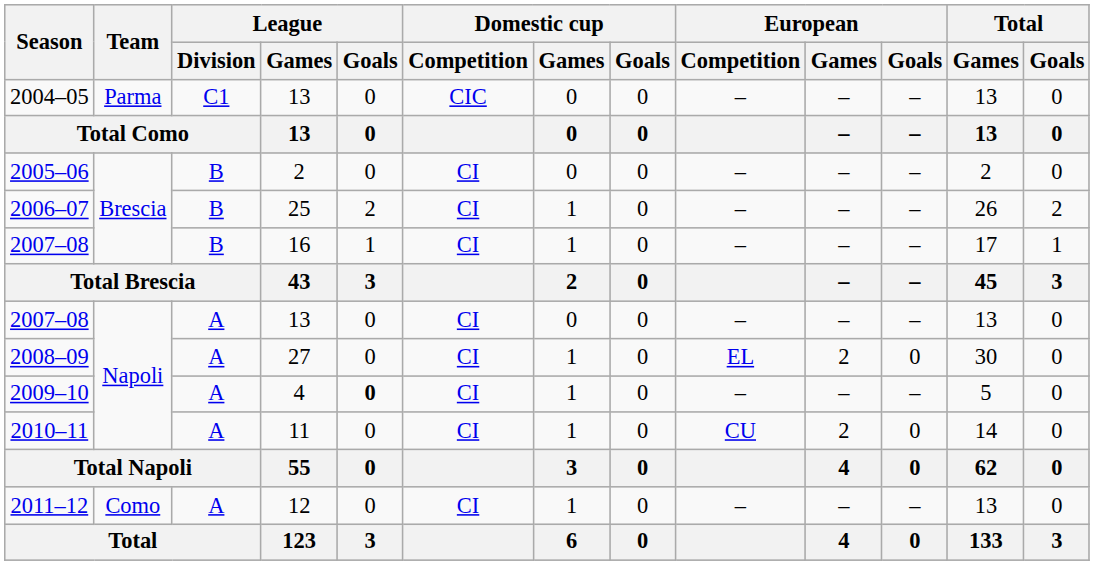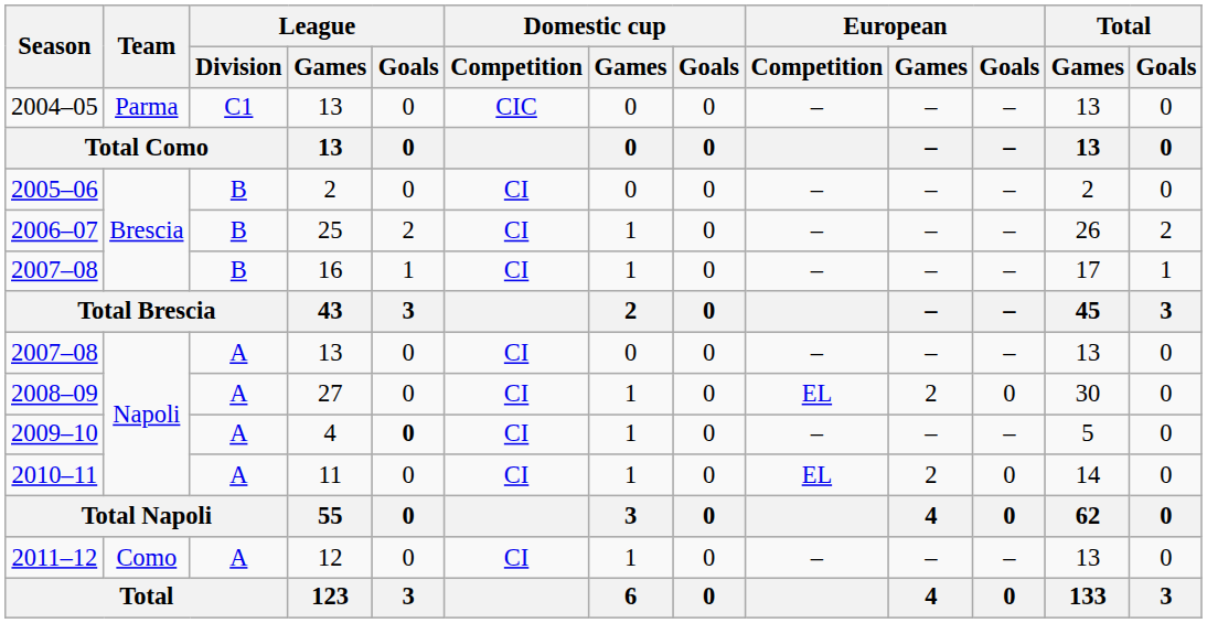 <table class="wikitable center" style="text-align:center; font-size:90%">
 <tr>
 <th rowspan="2">Season</th>
 <th rowspan="2">Team</th>
 <th colspan="3">League</th>
 <th colspan="3">Domestic cup</th>
 <th colspan="3">European</th>
 <th colspan="2">Total</th>
 </tr>
 <tr>
 <th>Division</th>
 <th>Games</th>
 <th>Goals</th>
 <th>Competition</th>
 <th>Games</th>
 <th>Goals</th>
 <th>Competition</th>
 <th>Games</th>
 <th>Goals</th>
 <th>Games</th>
 <th>Goals</th>
 </tr>
 <tr>
 <td>2004–05</td>
 <td><a href='#'>Parma</a></td>
 <td><a href='#'>C1</a></td>
 <td>13</td>
 <td>0</td>
 <td><a href='#'>CIC</a></td>
 <td>0</td>
 <td>0</td>
 <td>–</td>
 <td>–</td>
 <td>–</td>
 <td>13</td>
 <td>0</td>
 </tr>
 <tr>
 <th colspan="3">Total Como</th>
 <th>13</th>
 <th>0</th>
 <th></th>
 <th>0</th>
 <th>0</th>
 <th></th>
 <th>–</th>
 <th>–</th>
 <th>13</th>
 <th>0</th>
 </tr>
 <tr>
 <td><a href='#'>2005–06</a></td>
 <td rowspan=3><a href='#'>Brescia</a></td>
 <td><a href='#'>B</a></td>
 <td>2</td>
 <td>0</td>
 <td><a href='#'>CI</a></td>
 <td>0</td>
 <td>0</td>
 <td>–</td>
 <td>–</td>
 <td>–</td>
 <td>2</td>
 <td>0</td>
 </tr>
 <tr>
 <td><a href='#'>2006–07</a></td>
 <td><a href='#'>B</a></td>
 <td>25</td>
 <td>2</td>
 <td><a href='#'>CI</a></td>
 <td>1</td>
 <td>0</td>
 <td>–</td>
 <td>–</td>
 <td>–</td>
 <td>26</td>
 <td>2</td>
 </tr>
 <tr>
 <td><a href='#'>2007–08</a></td>
 <td><a href='#'>B</a></td>
 <td>16</td>
 <td>1</td>
 <td><a href='#'>CI</a></td>
 <td>1</td>
 <td>0</td>
 <td>–</td>
 <td>–</td>
 <td>–</td>
 <td>17</td>
 <td>1</td>
 </tr>
 <tr>
 <th colspan="3">Total Brescia</th>
 <th>43</th>
 <th>3</th>
 <th></th>
 <th>2</th>
 <th>0</th>
 <th></th>
 <th>–</th>
 <th>–</th>
 <th>45</th>
 <th>3</th>
 </tr>
 <tr>
 <td><a href='#'>2007–08</a></td>
 <td rowspan=4><a href='#'>Napoli</a></td>
 <td><a href='#'>A</a></td>
 <td>13</td>
 <td>0</td>
 <td><a href='#'>CI</a></td>
 <td>0</td>
 <td>0</td>
 <td>–</td>
 <td>–</td>
 <td>–</td>
 <td>13</td>
 <td>0</td>
 </tr>
 <tr>
 <td><a href='#'>2008–09</a></td>
 <td><a href='#'>A</a></td>
 <td>27</td>
 <td>0</td>
 <td><a href='#'>CI</a></td>
 <td>1</td>
 <td>0</td>
 <td><a href='#'>EL</a></td>
 <td>2</td>
 <td>0</td>
 <td>30</td>
 <td>0</td>
 </tr>
 <tr>
 <td><a href='#'>2009–10</a></td>
 <td><a href='#'>A</a></td>
 <td>4</td>
 <td><strong>0</strong></td>
 <td><a href='#'>CI</a></td>
 <td>1</td>
 <td>0</td>
 <td>–</td>
 <td>–</td>
 <td>–</td>
 <td>5</td>
 <td>0</td>
 </tr>
 <tr>
 <td><a href='#'>2010–11</a></td>
 <td><a href='#'>A</a></td>
 <td>11</td>
 <td>0</td>
 <td><a href='#'>CI</a></td>
 <td>1</td>
 <td>0</td>
-<td><a href='#'>CU</a></td>
+<td><a href='#'>EL</a></td>
 <td>2</td>
 <td>0</td>
 <td>14</td>
 <td>0</td>
 </tr>
 <tr>
 <th colspan="3">Total Napoli</th>
 <th>55</th>
 <th>0</th>
 <th></th>
 <th>3</th>
 <th>0</th>
 <th></th>
 <th>4</th>
 <th>0</th>
 <th>62</th>
 <th>0</th>
 </tr>
 <tr>
 <td><a href='#'>2011–12</a></td>
 <td rowspan=1><a href='#'>Como</a></td>
 <td><a href='#'>A</a></td>
 <td>12</td>
 <td>0</td>
 <td><a href='#'>CI</a></td>
 <td>1</td>
 <td>0</td>
 <td>–</td>
 <td>–</td>
 <td>–</td>
 <td>13</td>
 <td>0</td>
 </tr>
 <tr>
 <th colspan="3">Total</th>
 <th>123</th>
 <th>3</th>
 <th></th>
 <th>6</th>
 <th>0</th>
 <th></th>
 <th>4</th>
 <th>0</th>
 <th>133</th>
 <th>3</th>
 </tr>
 </table>
